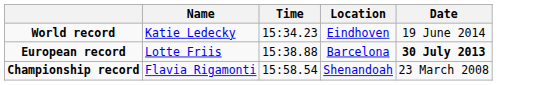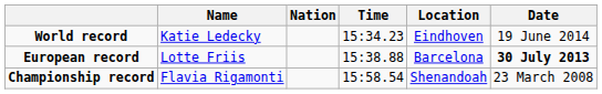 <table class=wikitable style=text-align:center>
 <tr>
 <th></th>
 <th>Name</th>
+<th>Nation</th>
 <th>Time</th>
 <th>Location</th>
 <th>Date</th>
 </tr>
 <tr>
 <td><strong>World record</strong></td>
 <td align=left><a href='#'>Katie Ledecky</a></td>
+<td align=left></td>
 <td align=left>15:34.23</td>
 <td><a href='#'>Eindhoven</a></td>
 <td>19 June 2014</td>
 </tr>
 <tr>
 <td><strong>European record</strong></td>
 <td align=left><a href='#'>Lotte Friis</a></td>
+<td align=left></td>
 <td align=left>15:38.88</td>
 <td><a href='#'>Barcelona</a></td>
 <td><strong>30 July 2013</strong></td>
 </tr>
 <tr>
 <td><strong>Championship record</strong></td>
 <td align=left><a href='#'>Flavia Rigamonti</a></td>
+<td align=left></td>
 <td align=left>15:58.54</td>
 <td><a href='#'>Shenandoah</a></td>
 <td>23 March 2008</td>
 </tr>
 </table>
